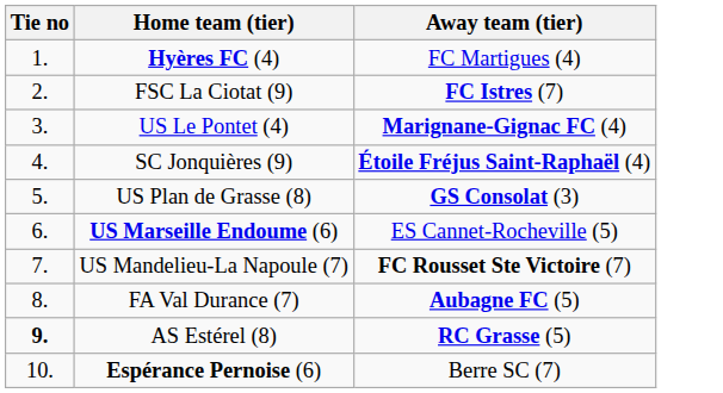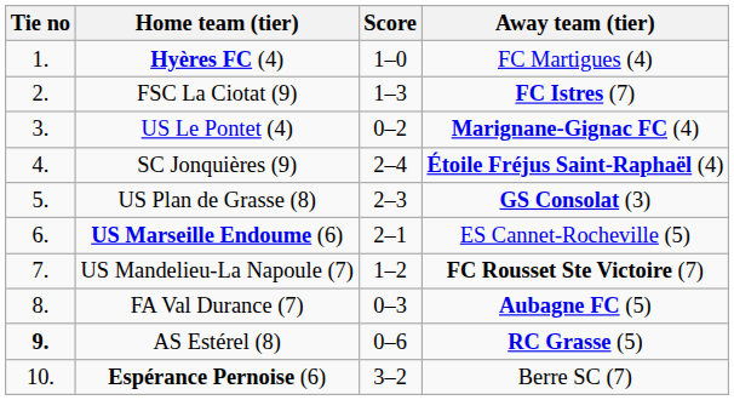 <table class="wikitable" style="text-align: center">
 <tr>
 <th>Tie no</th>
 <th>Home team (tier)</th>
+<th>Score</th>
 <th>Away team (tier)</th>
 </tr>
 <tr>
 <td>1.</td>
 <td><strong><a href='#'>Hyères FC</a></strong> (4)</td>
+<td>1–0</td>
 <td><a href='#'>FC Martigues</a> (4)</td>
 </tr>
 <tr>
 <td>2.</td>
 <td>FSC La Ciotat (9)</td>
+<td>1–3</td>
 <td><strong><a href='#'>FC Istres</a></strong> (7)</td>
 </tr>
 <tr>
 <td>3.</td>
 <td><a href='#'>US Le Pontet</a> (4)</td>
+<td>0–2</td>
 <td><strong><a href='#'>Marignane-Gignac FC</a></strong> (4)</td>
 </tr>
 <tr>
 <td>4.</td>
 <td>SC Jonquières (9)</td>
+<td>2–4</td>
 <td><strong><a href='#'>Étoile Fréjus Saint-Raphaël</a></strong> (4)</td>
 </tr>
 <tr>
 <td>5.</td>
 <td>US Plan de Grasse (8)</td>
+<td>2–3</td>
 <td><strong><a href='#'>GS Consolat</a></strong> (3)</td>
 </tr>
 <tr>
 <td>6.</td>
 <td><strong><a href='#'>US Marseille Endoume</a></strong> (6)</td>
+<td>2–1</td>
 <td><a href='#'>ES Cannet-Rocheville</a> (5)</td>
 </tr>
 <tr>
 <td>7.</td>
 <td>US Mandelieu-La Napoule (7)</td>
+<td>1–2</td>
 <td><strong>FC Rousset Ste Victoire</strong> (7)</td>
 </tr>
 <tr>
 <td>8.</td>
 <td>FA Val Durance (7)</td>
+<td>0–3</td>
 <td><strong><a href='#'>Aubagne FC</a></strong> (5)</td>
 </tr>
 <tr>
 <td><strong>9.</strong></td>
 <td>AS Estérel (8)</td>
+<td>0–6</td>
 <td><strong><a href='#'>RC Grasse</a></strong> (5)</td>
 </tr>
 <tr>
 <td>10.</td>
 <td><strong>Espérance Pernoise</strong> (6)</td>
+<td>3–2</td>
 <td>Berre SC (7)</td>
 </tr>
 </table>
